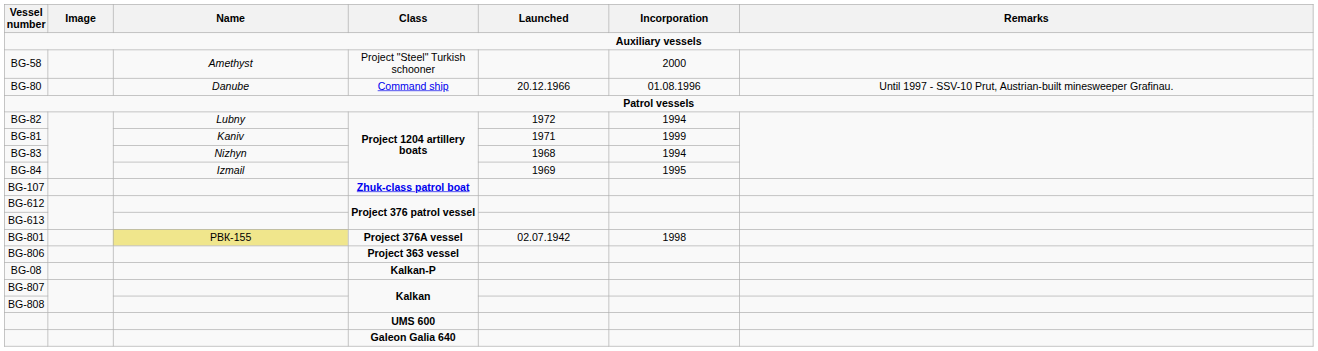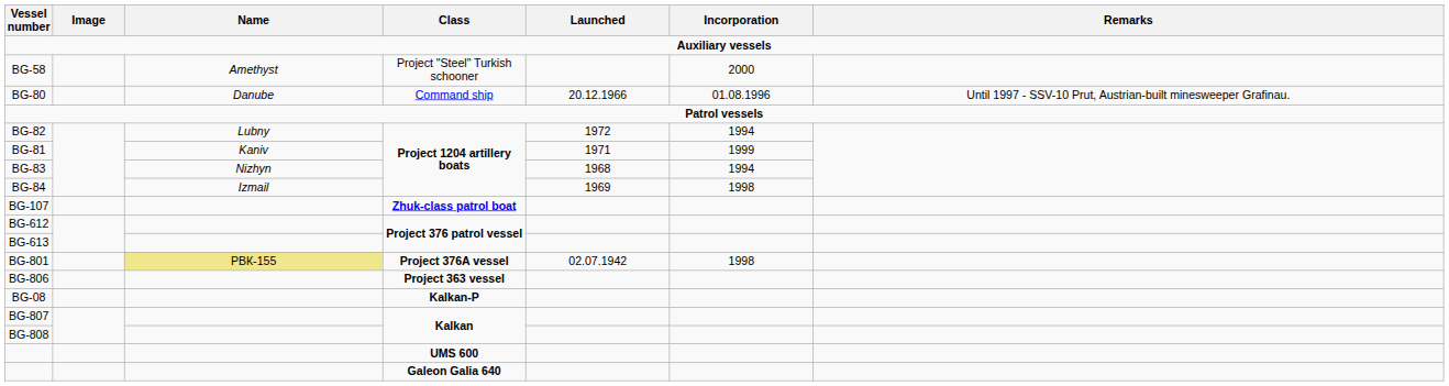 <table class="wikitable" style="text-align:center;" width="100%">
 <tr>
 <th width="3%">Vessel number</th>
 <th width="5%">Image</th>
 <th width="18%">Name</th>
 <th width="10%">Class</th>
 <th width="10%">Launched</th>
 <th width="10%">Incorporation</th>
 <th width="45%">Remarks</th>
 </tr>
 <tr>
 <td colspan="7" class="dark"><strong>Auxiliary vessels</strong></td>
 </tr>
 <tr>
 <td>BG-58</td>
 <td></td>
 <td><em>Amethyst</em></td>
 <td>Project "Steel" Turkish schooner</td>
 <td></td>
 <td>2000</td>
 <td></td>
 </tr>
 <tr>
 <td>BG-80</td>
 <td></td>
 <td><em>Danube</em></td>
 <td><a href='#'>Command ship</a></td>
 <td>20.12.1966</td>
 <td>01.08.1996</td>
 <td>Until 1997 - SSV-10 Prut, Austrian-built minesweeper Grafinau.</td>
 </tr>
 <tr>
 <td colspan="7" class="dark"><strong>Patrol vessels</strong></td>
 </tr>
 <tr>
 <td>BG-82</td>
 <td rowspan="4"></td>
 <td><em>Lubny</em></td>
 <td rowspan="4"><strong>Project 1204 artillery boats</strong></td>
 <td>1972</td>
 <td>1994</td>
 <td rowspan="4"></td>
 </tr>
 <tr>
 <td>BG-81</td>
 <td><em>Kaniv</em></td>
 <td>1971</td>
 <td>1999</td>
 </tr>
 <tr>
 <td>BG-83</td>
 <td><em>Nizhyn</em></td>
 <td>1968</td>
 <td>1994</td>
 </tr>
 <tr>
 <td>BG-84</td>
 <td><em>Izmail</em></td>
 <td>1969</td>
-<td>1995</td>
+<td>1998</td>
 </tr>
 <tr>
 <td>BG-107</td>
 <td></td>
 <td></td>
 <td><strong><a href='#'>Zhuk-class patrol boat</a></strong></td>
 <td></td>
 <td></td>
 <td></td>
 </tr>
 <tr>
 <td>BG-612</td>
 <td rowspan="2"></td>
 <td></td>
 <td rowspan="2"><strong>Project 376 patrol vessel</strong></td>
 <td></td>
 <td></td>
 <td></td>
 </tr>
 <tr>
 <td>BG-613</td>
 <td></td>
 <td></td>
 <td></td>
 <td></td>
 </tr>
 <tr>
 <td>BG-801</td>
 <td></td>
 <td style="background: khaki;">РВК-155</td>
 <td><strong>Project 376A vessel</strong></td>
 <td>02.07.1942</td>
 <td>1998</td>
 <td></td>
 </tr>
 <tr>
 <td>BG-806</td>
 <td></td>
 <td></td>
 <td><strong>Project 363 vessel</strong></td>
 <td></td>
 <td></td>
 <td></td>
 </tr>
 <tr>
 <td>BG-08</td>
 <td></td>
 <td></td>
 <td><strong>Kalkan-P</strong></td>
 <td></td>
 <td></td>
 <td></td>
 </tr>
 <tr>
 <td>BG-807</td>
 <td rowspan="2"></td>
 <td></td>
 <td rowspan="2"><strong>Kalkan</strong></td>
 <td></td>
 <td></td>
 <td></td>
 </tr>
 <tr>
 <td>BG-808</td>
 <td></td>
 <td></td>
 <td></td>
 <td></td>
 </tr>
 <tr>
 <td></td>
 <td></td>
 <td></td>
 <td><strong>UMS 600</strong></td>
 <td></td>
 <td></td>
 <td></td>
 </tr>
 <tr>
 <td></td>
 <td></td>
 <td></td>
 <td><strong>Galeon Galia 640</strong></td>
 <td></td>
 <td></td>
 <td></td>
 </tr>
 </table>
